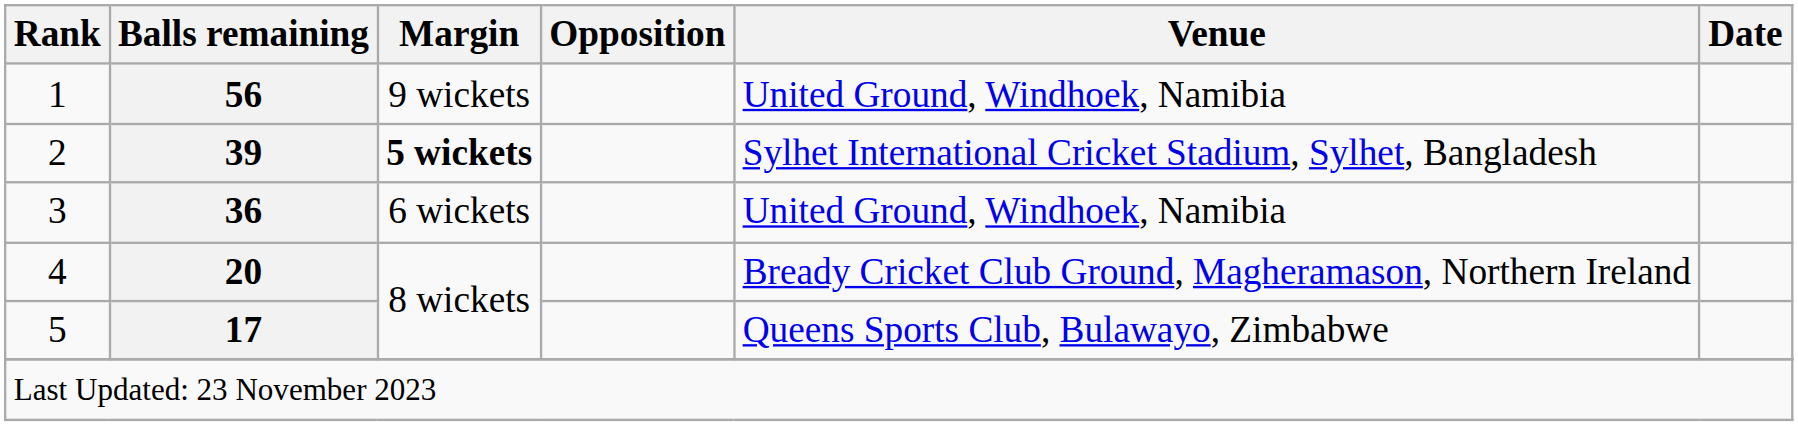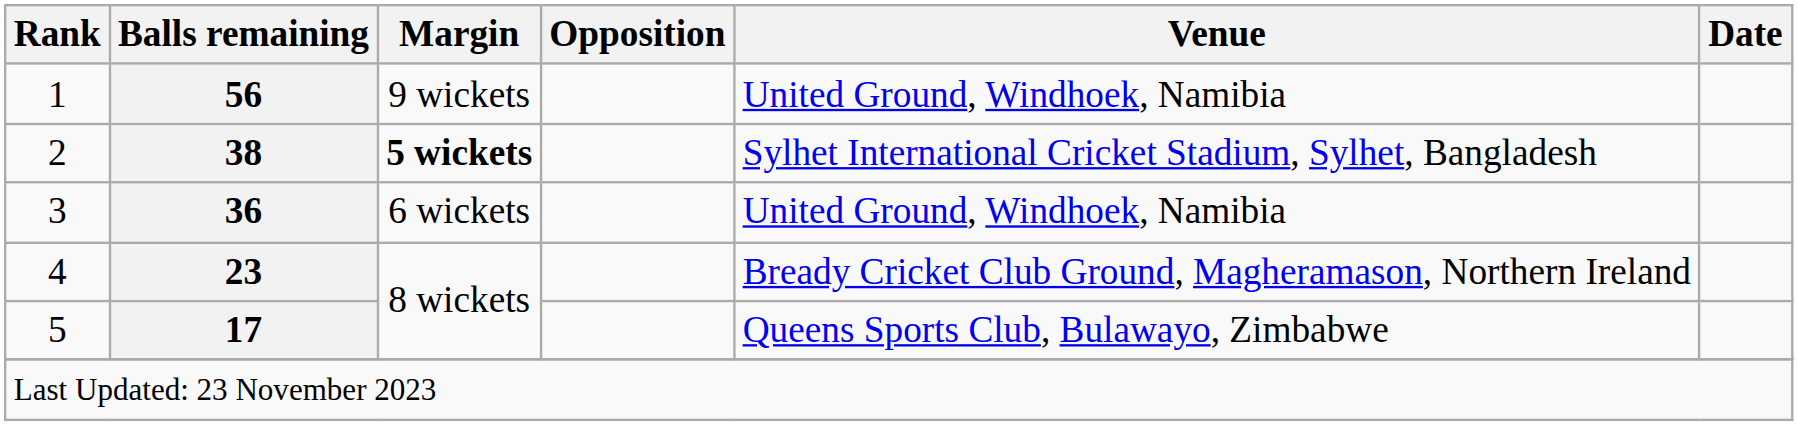 <table class="wikitable sortable">
 <tr>
 <th scope=col>Rank</th>
 <th scope=col>Balls remaining</th>
 <th scope=col>Margin</th>
 <th scope=col>Opposition</th>
 <th scope=col>Venue</th>
 <th scope=col>Date</th>
 </tr>
 <tr>
 <td align=center>1</td>
 <th scope=row style=text-align:center>56</th>
 <td scope=row style=text-align:center;>9 wickets</td>
 <td></td>
 <td><a href='#'>United Ground</a>, <a href='#'>Windhoek</a>, Namibia</td>
 <td></td>
 </tr>
 <tr>
 <td align=center>2</td>
-<th scope=row style=text-align:center>39</th>
+<th scope=row style=text-align:center>38</th>
 <td scope=row style=text-align:center;><strong>5 wickets</strong></td>
 <td></td>
 <td><a href='#'>Sylhet International Cricket Stadium</a>, <a href='#'>Sylhet</a>, Bangladesh</td>
 <td> </td>
 </tr>
 <tr>
 <td align=center>3</td>
 <th scope=row style=text-align:center>36</th>
 <td scope=row style=text-align:center;>6 wickets</td>
 <td></td>
 <td><a href='#'>United Ground</a>, <a href='#'>Windhoek</a>, Namibia</td>
 <td></td>
 </tr>
 <tr>
 <td align=center>4</td>
-<th scope=row style=text-align:center>20</th>
+<th scope=row style=text-align:center>23</th>
 <td scope=row style=text-align:center; rowspan=2>8 wickets</td>
 <td></td>
 <td><a href='#'>Bready Cricket Club Ground</a>, <a href='#'>Magheramason</a>, Northern Ireland</td>
 <td></td>
 </tr>
 <tr>
 <td align=center>5</td>
 <th scope=row style=text-align:center>17</th>
 <td></td>
 <td><a href='#'>Queens Sports Club</a>, <a href='#'>Bulawayo</a>, Zimbabwe</td>
 <td></td>
 </tr>
 <tr>
 </tr>
 <tr class=sortbottom>
 <td colspan=6><small>Last Updated: 23 November 2023</small></td>
 </tr>
 </table>
